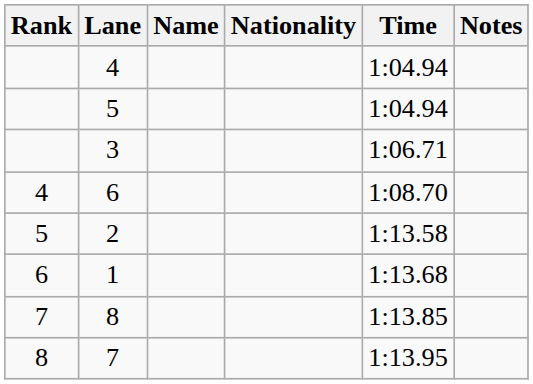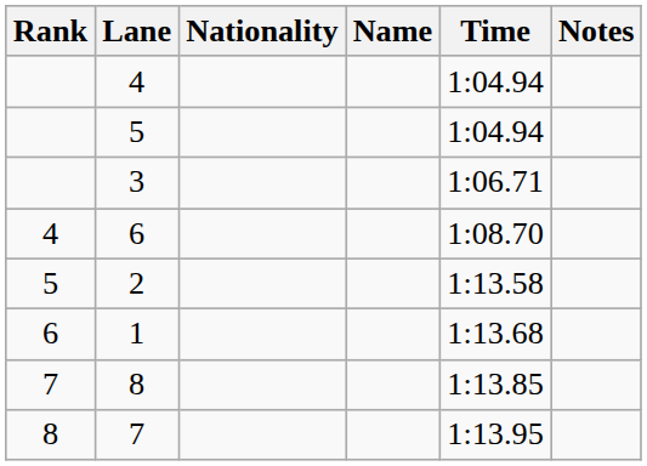 <table class="wikitable sortable" style="text-align:center">
 <tr>
 <th>Rank</th>
 <th>Lane</th>
+<th>Nationality</th>
 <th>Name</th>
-<th>Nationality</th>
 <th>Time</th>
 <th>Notes</th>
 </tr>
 <tr>
 <td></td>
 <td>4</td>
 <td align=left></td>
 <td align=left></td>
 <td>1:04.94</td>
 <td></td>
 </tr>
 <tr>
 <td></td>
 <td>5</td>
 <td align=left></td>
 <td align=left></td>
 <td>1:04.94</td>
 <td></td>
 </tr>
 <tr>
 <td></td>
 <td>3</td>
 <td align=left></td>
 <td align=left></td>
 <td>1:06.71</td>
 <td></td>
 </tr>
 <tr>
 <td>4</td>
 <td>6</td>
 <td align=left></td>
 <td align=left></td>
 <td>1:08.70</td>
 <td></td>
 </tr>
 <tr>
 <td>5</td>
 <td>2</td>
 <td align=left></td>
 <td align=left></td>
 <td>1:13.58</td>
 <td></td>
 </tr>
 <tr>
 <td>6</td>
 <td>1</td>
 <td align=left></td>
 <td align=left></td>
 <td>1:13.68</td>
 <td></td>
 </tr>
 <tr>
 <td>7</td>
 <td>8</td>
 <td align=left></td>
 <td align=left></td>
 <td>1:13.85</td>
 <td></td>
 </tr>
 <tr>
 <td>8</td>
 <td>7</td>
 <td align=left></td>
 <td align=left></td>
 <td>1:13.95</td>
 <td></td>
 </tr>
 </table>
